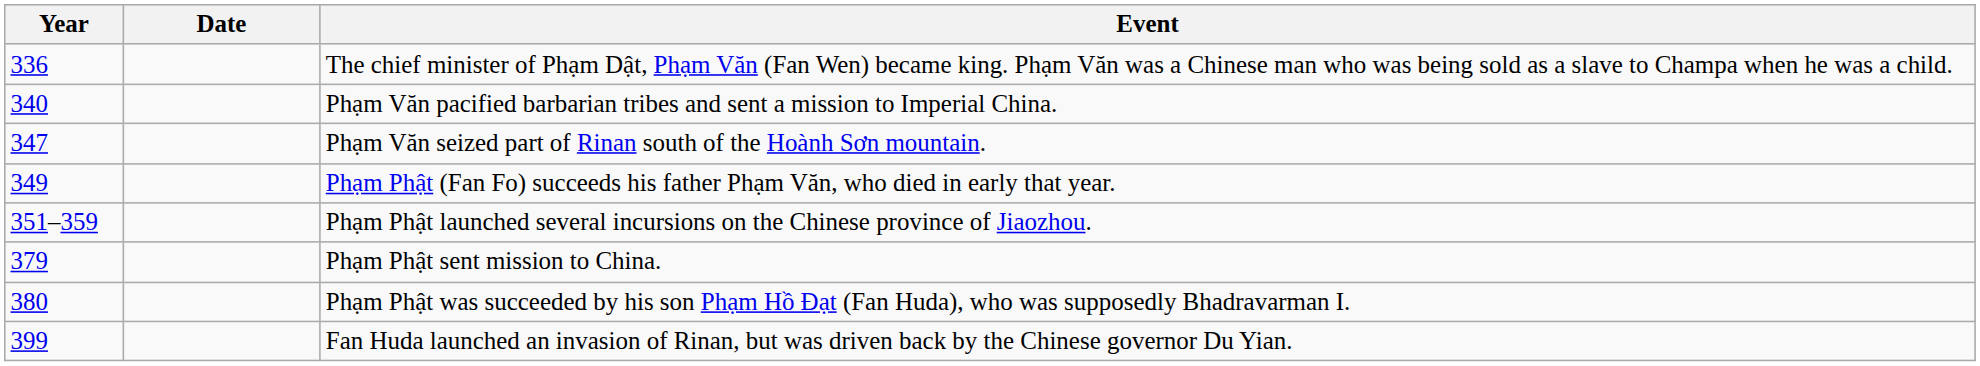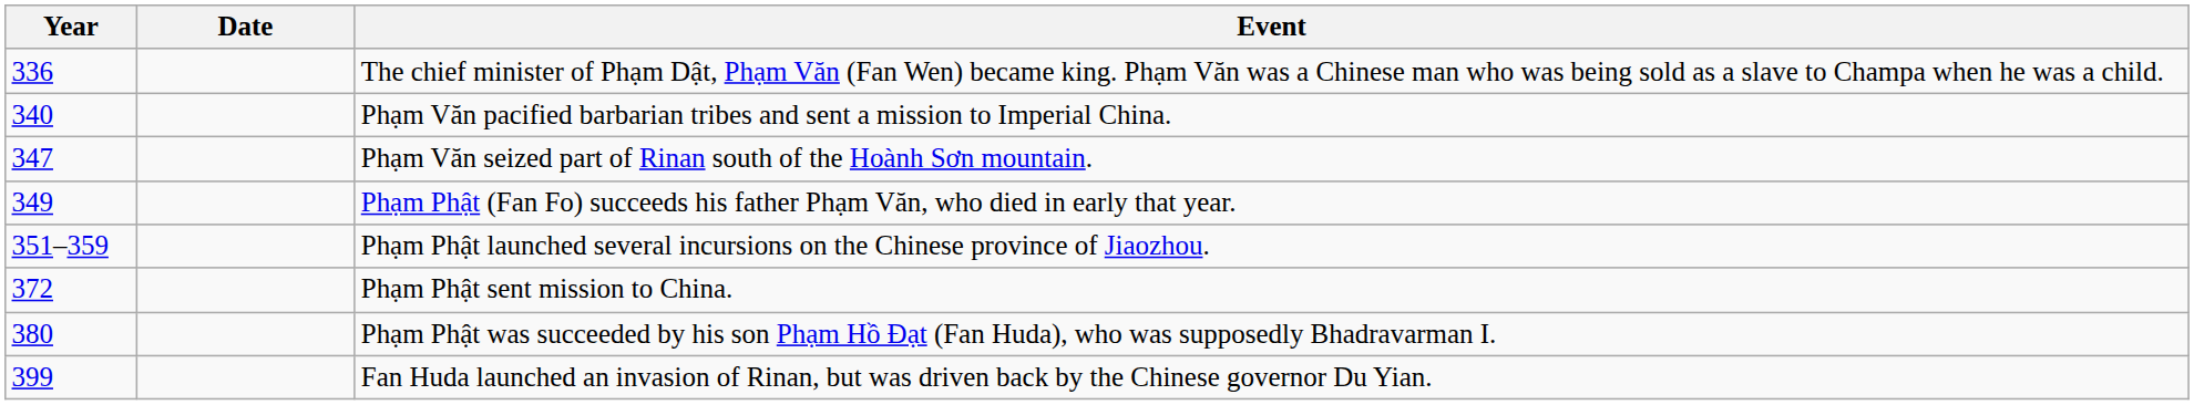 <table class="wikitable" width="100%">
 <tr>
 <th style="width:6%">Year</th>
 <th style="width:10%">Date</th>
 <th>Event</th>
 </tr>
 <tr>
 <td><a href='#'>336</a></td>
 <td></td>
 <td>The chief minister of Phạm Dật, <a href='#'>Phạm Văn</a> (Fan Wen) became king. Phạm Văn was a Chinese man who was being sold as a slave to Champa when he was a child.</td>
 </tr>
 <tr>
 <td><a href='#'>340</a></td>
 <td></td>
 <td>Phạm Văn pacified barbarian tribes and sent a mission to Imperial China.</td>
 </tr>
 <tr>
 <td><a href='#'>347</a></td>
 <td></td>
 <td>Phạm Văn seized part of <a href='#'>Rinan</a> south of the <a href='#'>Hoành Sơn mountain</a>.</td>
 </tr>
 <tr>
 <td><a href='#'>349</a></td>
 <td></td>
 <td><a href='#'>Phạm Phật</a> (Fan Fo) succeeds his father Phạm Văn, who died in early that year.</td>
 </tr>
 <tr>
 <td><a href='#'>351</a>–<a href='#'>359</a></td>
 <td></td>
 <td>Phạm Phật launched several incursions on the Chinese province of <a href='#'>Jiaozhou</a>.</td>
 </tr>
 <tr>
-<td><a href='#'>379</a></td>
+<td><a href='#'>372</a></td>
 <td></td>
 <td>Phạm Phật sent mission to China.</td>
 </tr>
 <tr>
 <td><a href='#'>380</a></td>
 <td></td>
 <td>Phạm Phật was succeeded by his son <a href='#'>Phạm Hồ Đạt</a> (Fan Huda), who was supposedly Bhadravarman I.</td>
 </tr>
 <tr>
 <td><a href='#'>399</a></td>
 <td></td>
 <td>Fan Huda launched an invasion of Rinan, but was driven back by the Chinese governor Du Yian.</td>
 </tr>
 </table>
